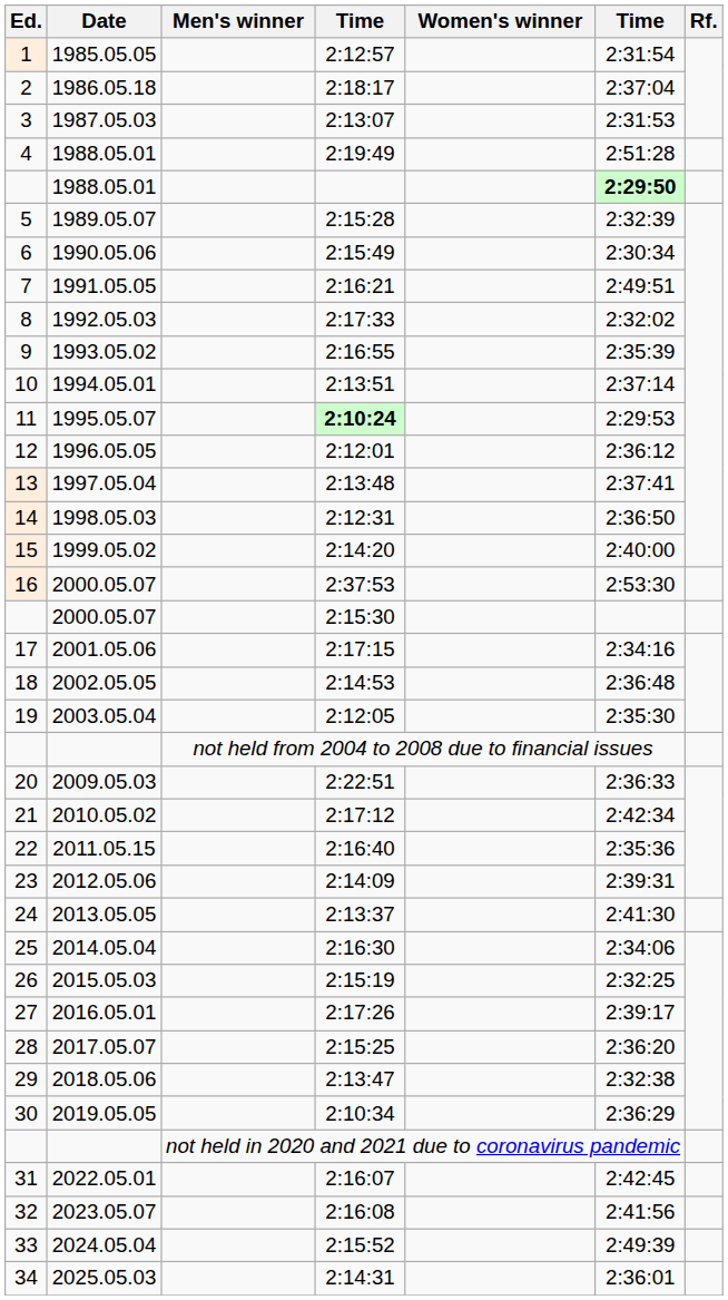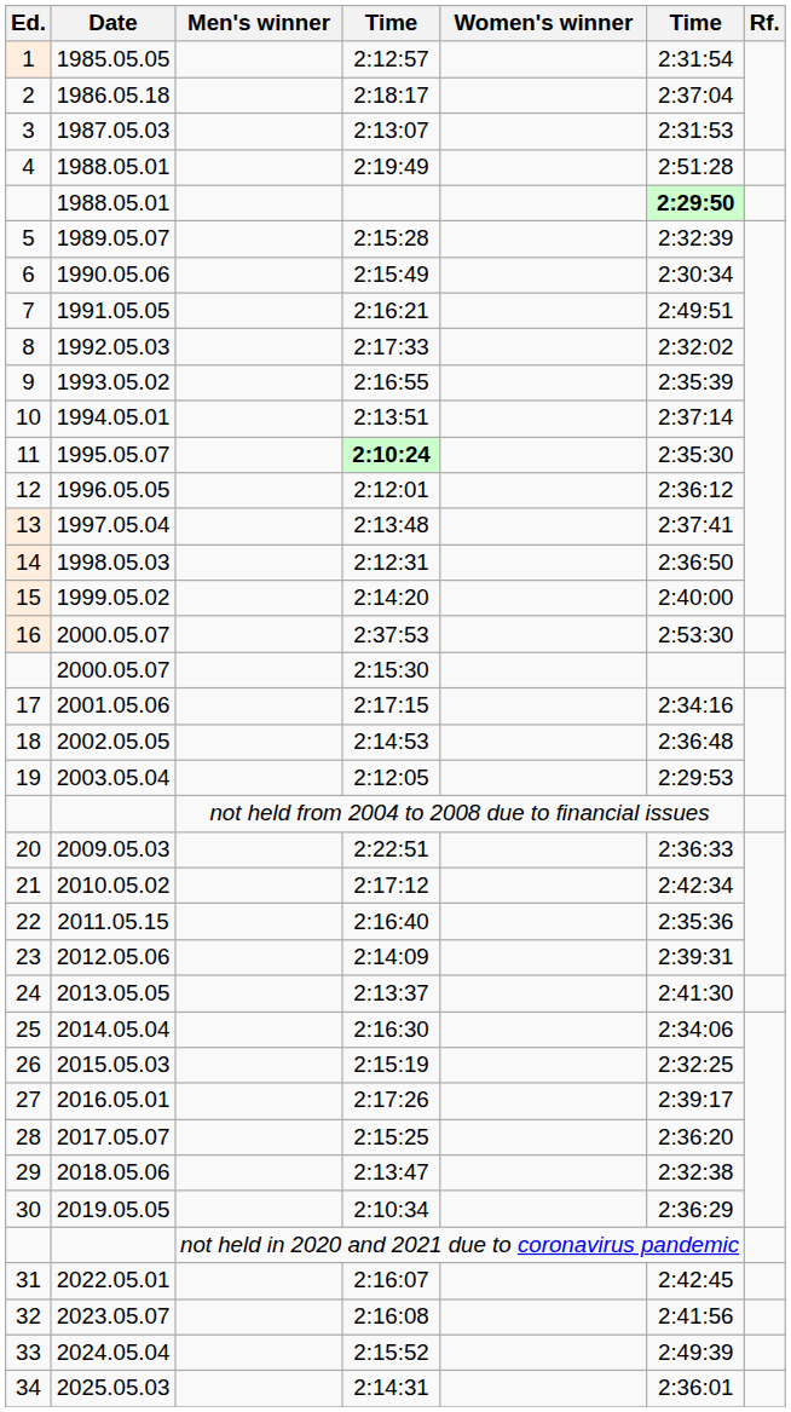 <table class="wikitable sortable" style="text-align:center">
 <tr>
 <th class="unsortable">Ed.</th>
 <th>Date</th>
 <th>Men's winner</th>
 <th>Time</th>
 <th>Women's winner</th>
 <th>Time</th>
 <th class="unsortable">Rf.</th>
 </tr>
 <tr>
 <td bgcolor="#FFEEDD">1</td>
 <td>1985.05.05</td>
 <td align="left"></td>
 <td>2:12:57</td>
 <td align="left"></td>
 <td>2:31:54</td>
 </tr>
 <tr>
 <td>2</td>
 <td>1986.05.18</td>
 <td align="left"></td>
 <td>2:18:17</td>
 <td align="left"></td>
 <td>2:37:04</td>
 </tr>
 <tr>
 <td>3</td>
 <td>1987.05.03</td>
 <td align="left"></td>
 <td>2:13:07</td>
 <td align="left"></td>
 <td>2:31:53</td>
 </tr>
 <tr>
 <td>4</td>
 <td>1988.05.01</td>
 <td align="left"></td>
 <td>2:19:49</td>
 <td align="left"></td>
 <td>2:51:28</td>
 <td></td>
 </tr>
 <tr>
 <td></td>
 <td>1988.05.01</td>
 <td></td>
 <td></td>
 <td align="left"></td>
 <td bgcolor="#CCFFCC"><strong>2:29:50</strong></td>
 <td></td>
 </tr>
 <tr>
 <td>5</td>
 <td>1989.05.07</td>
 <td align="left"></td>
 <td>2:15:28</td>
 <td align="left"></td>
 <td>2:32:39</td>
 </tr>
 <tr>
 <td>6</td>
 <td>1990.05.06</td>
 <td align="left"></td>
 <td>2:15:49</td>
 <td align="left"></td>
 <td>2:30:34</td>
 </tr>
 <tr>
 <td>7</td>
 <td>1991.05.05</td>
 <td align="left"></td>
 <td>2:16:21</td>
 <td align="left"></td>
 <td>2:49:51</td>
 </tr>
 <tr>
 <td>8</td>
 <td>1992.05.03</td>
 <td align="left"></td>
 <td>2:17:33</td>
 <td align="left"></td>
 <td>2:32:02</td>
 </tr>
 <tr>
 <td>9</td>
 <td>1993.05.02</td>
 <td align="left"></td>
 <td>2:16:55</td>
 <td align="left"></td>
 <td>2:35:39</td>
 </tr>
 <tr>
 <td>10</td>
 <td>1994.05.01</td>
 <td align="left"></td>
 <td>2:13:51</td>
 <td align="left"></td>
 <td>2:37:14</td>
 </tr>
 <tr>
 <td>11</td>
 <td>1995.05.07</td>
 <td align="left"></td>
 <td bgcolor="#CCFFCC"><strong>2:10:24</strong></td>
 <td align="left"></td>
-<td>2:29:53</td>
+<td>2:35:30</td>
 </tr>
 <tr>
 <td>12</td>
 <td>1996.05.05</td>
 <td align="left"></td>
 <td>2:12:01</td>
 <td align="left"></td>
 <td>2:36:12</td>
 </tr>
 <tr>
 <td bgcolor="#FFEEDD">13</td>
 <td>1997.05.04</td>
 <td align="left"></td>
 <td>2:13:48</td>
 <td align="left"></td>
 <td>2:37:41</td>
 </tr>
 <tr>
 <td bgcolor="#FFEEDD">14</td>
 <td>1998.05.03</td>
 <td align="left"></td>
 <td>2:12:31</td>
 <td align="left"></td>
 <td>2:36:50</td>
 </tr>
 <tr>
 <td bgcolor="#FFEEDD">15</td>
 <td>1999.05.02</td>
 <td align="left"></td>
 <td>2:14:20</td>
 <td align="left"></td>
 <td>2:40:00</td>
 </tr>
 <tr>
 <td bgcolor="#FFEEDD">16</td>
 <td>2000.05.07</td>
 <td align="left"></td>
 <td>2:37:53</td>
 <td align="left"></td>
 <td>2:53:30</td>
 <td></td>
 </tr>
 <tr>
 <td></td>
 <td>2000.05.07</td>
 <td align="left"></td>
 <td>2:15:30</td>
 <td></td>
 <td></td>
 <td></td>
 </tr>
 <tr>
 <td>17</td>
 <td>2001.05.06</td>
 <td align="left"></td>
 <td>2:17:15</td>
 <td align="left"></td>
 <td>2:34:16</td>
 </tr>
 <tr>
 <td>18</td>
 <td>2002.05.05</td>
 <td align="left"></td>
 <td>2:14:53</td>
 <td align="left"></td>
 <td>2:36:48</td>
 </tr>
 <tr>
 <td>19</td>
 <td>2003.05.04</td>
 <td align="left"></td>
 <td>2:12:05</td>
 <td align="left"></td>
-<td>2:35:30</td>
+<td>2:29:53</td>
 </tr>
 <tr>
 <td></td>
 <td></td>
 <td colspan="4" data-sort-value=""><em>not held from 2004 to 2008 due to financial issues</em></td>
 <td></td>
 </tr>
 <tr>
 <td>20</td>
 <td>2009.05.03</td>
 <td align="left"></td>
 <td>2:22:51</td>
 <td align="left"></td>
 <td>2:36:33</td>
 </tr>
 <tr>
 <td>21</td>
 <td>2010.05.02</td>
 <td align="left"></td>
 <td>2:17:12</td>
 <td align="left"></td>
 <td>2:42:34</td>
 </tr>
 <tr>
 <td>22</td>
 <td>2011.05.15</td>
 <td align="left"></td>
 <td>2:16:40</td>
 <td align="left"></td>
 <td>2:35:36</td>
 </tr>
 <tr>
 <td>23</td>
 <td>2012.05.06</td>
 <td align="left"></td>
 <td>2:14:09</td>
 <td align="left"></td>
 <td>2:39:31</td>
 </tr>
 <tr>
 <td>24</td>
 <td>2013.05.05</td>
 <td align="left"></td>
 <td>2:13:37</td>
 <td align="left"></td>
 <td>2:41:30</td>
 <td></td>
 </tr>
 <tr>
 <td>25</td>
 <td>2014.05.04</td>
 <td align="left"></td>
 <td>2:16:30</td>
 <td align="left"></td>
 <td>2:34:06</td>
 </tr>
 <tr>
 <td>26</td>
 <td>2015.05.03</td>
 <td align="left"></td>
 <td>2:15:19</td>
 <td align="left"></td>
 <td>2:32:25</td>
 </tr>
 <tr>
 <td>27</td>
 <td>2016.05.01</td>
 <td align="left"></td>
 <td>2:17:26</td>
 <td align="left"></td>
 <td>2:39:17</td>
 </tr>
 <tr>
 <td>28</td>
 <td>2017.05.07</td>
 <td align="left"></td>
 <td>2:15:25</td>
 <td align="left"></td>
 <td>2:36:20</td>
 </tr>
 <tr>
 <td>29</td>
 <td>2018.05.06</td>
 <td align="left"></td>
 <td>2:13:47</td>
 <td align="left"></td>
 <td>2:32:38</td>
 </tr>
 <tr>
 <td>30</td>
 <td>2019.05.05</td>
 <td align="left"></td>
 <td>2:10:34</td>
 <td align="left"></td>
 <td>2:36:29</td>
 </tr>
 <tr>
 <td></td>
 <td></td>
 <td colspan="4" data-sort-value=""><em>not held in 2020 and 2021 due to <a href='#'>coronavirus pandemic</a></em></td>
 <td></td>
 </tr>
 <tr>
 <td>31</td>
 <td>2022.05.01</td>
 <td align="left"></td>
 <td>2:16:07</td>
 <td align="left"></td>
 <td>2:42:45</td>
 <td></td>
 </tr>
 <tr>
 <td>32</td>
 <td>2023.05.07</td>
 <td align="left"></td>
 <td>2:16:08</td>
 <td align="left"></td>
 <td>2:41:56</td>
 <td></td>
 </tr>
 <tr>
 <td>33</td>
 <td>2024.05.04</td>
 <td align="left"></td>
 <td>2:15:52</td>
 <td align="left"></td>
 <td>2:49:39</td>
 <td></td>
 </tr>
 <tr>
 <td>34</td>
 <td>2025.05.03</td>
 <td align="left"></td>
 <td>2:14:31</td>
 <td align="left"></td>
 <td>2:36:01</td>
 <td></td>
 </tr>
 </table>
